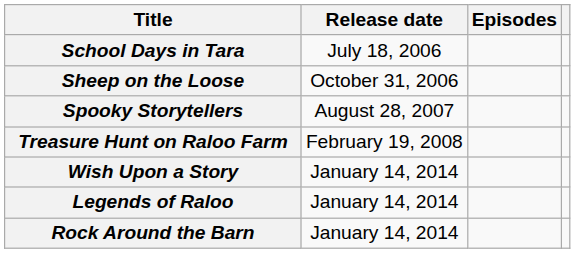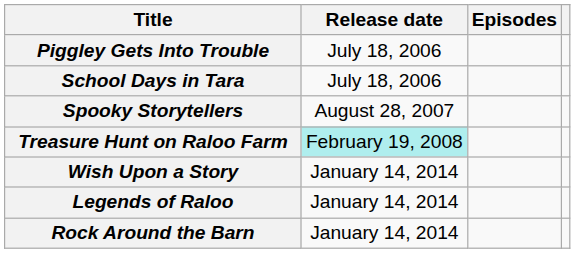 <table class="wikitable plainrowheaders" style="text-align:center;">
 <tr>
 <th scope="col" style="width:15em">Title</th>
 <th scope="col">Release date</th>
 <th scope="col">Episodes</th>
 <th scope="col"></th>
 </tr>
 <tr>
-<th scope="row"><em>School Days in Tara</em></th>
+<th scope="row"><em>Piggley Gets Into Trouble</em></th>
 <td>July 18, 2006</td>
 <td></td>
 <td></td>
 </tr>
 <tr>
-<th scope="row"><em>Sheep on the Loose</em></th>
-<td>October 31, 2006</td>
+<th scope="row"><em>School Days in Tara</em></th>
+<td>July 18, 2006</td>
 <td></td>
 <td></td>
 </tr>
 <tr>
 <th scope="row"><em>Spooky Storytellers</em></th>
 <td>August 28, 2007</td>
 <td></td>
 <td></td>
 </tr>
 <tr>
 <th scope="row"><em>Treasure Hunt on Raloo Farm</em></th>
-<td>February 19, 2008</td>
+<td style="background: paleturquoise;">February 19, 2008</td>
 <td></td>
 <td></td>
 </tr>
 <tr>
 <th scope="row"><em>Wish Upon a Story</em></th>
 <td>January 14, 2014</td>
 <td></td>
 <td></td>
 </tr>
 <tr>
 <th scope="row"><em>Legends of Raloo</em></th>
 <td>January 14, 2014</td>
 <td></td>
 <td></td>
 </tr>
 <tr>
 <th scope="row"><em>Rock Around the Barn</em></th>
 <td>January 14, 2014</td>
 <td></td>
 <td></td>
 </tr>
 </table>
